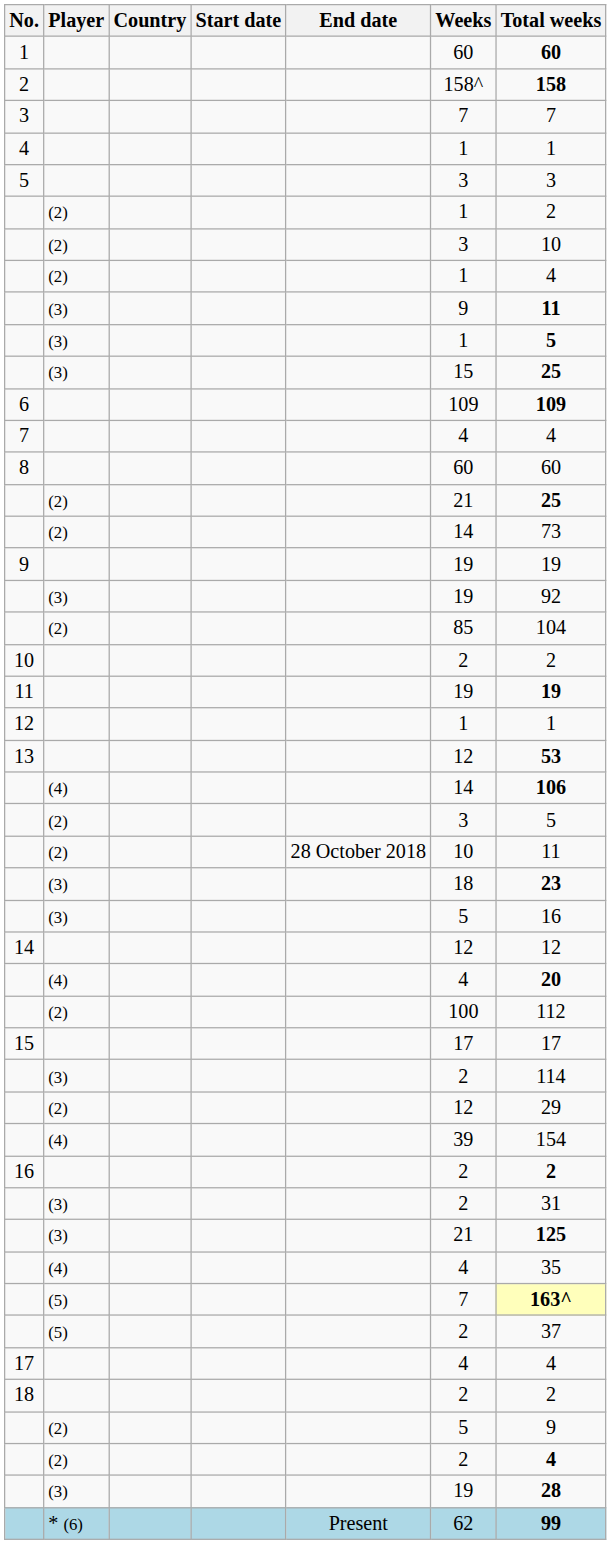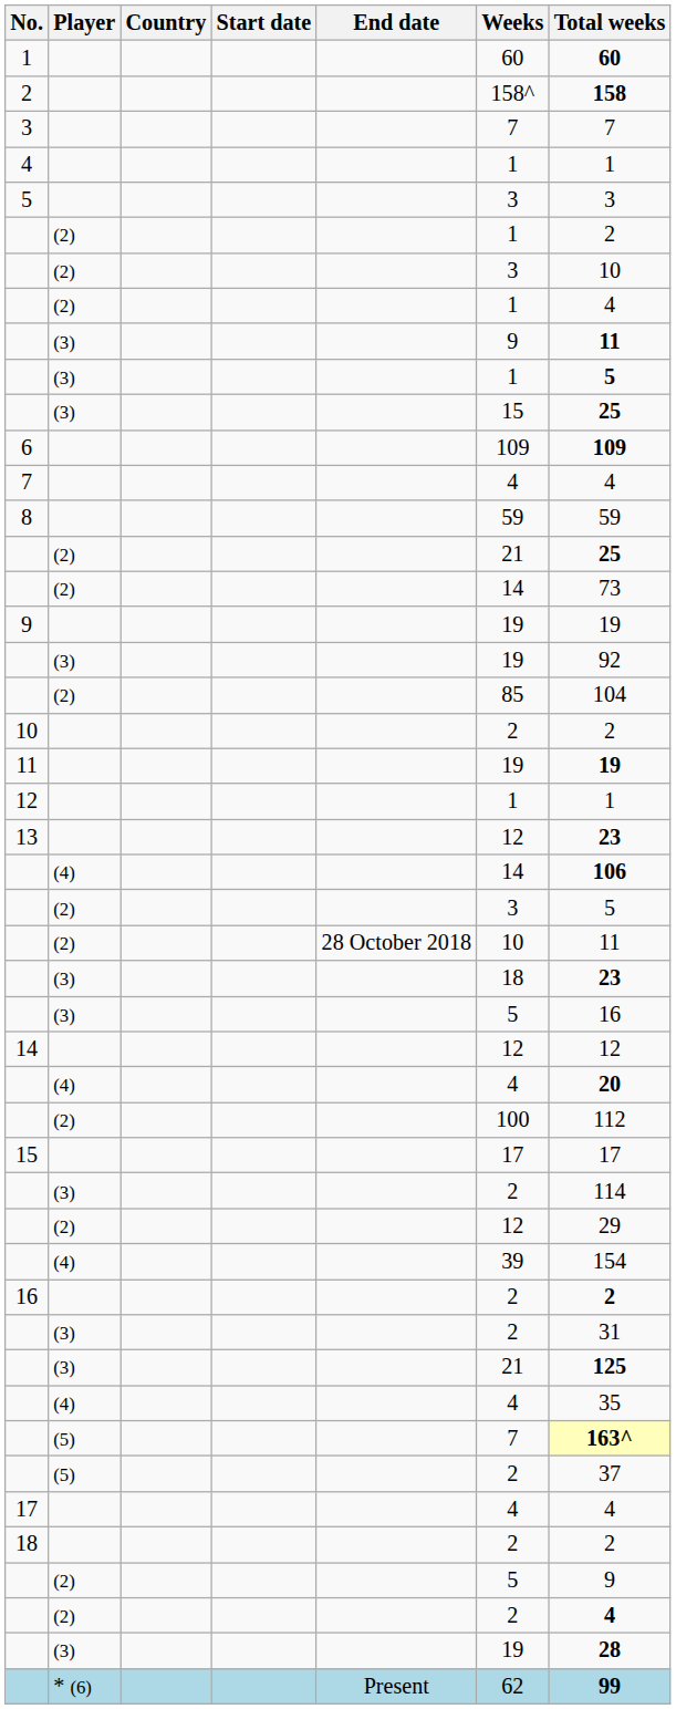 <table class="wikitable sortable" style=text-align:center>
 <tr>
 <th>No.</th>
 <th>Player</th>
 <th>Country</th>
 <th>Start date</th>
 <th>End date</th>
 <th data-sort-type=number>Weeks</th>
 <th data-sort-type=number>Total weeks</th>
 </tr>
 <tr>
 <td>1</td>
 <td align=left></td>
 <td align=left></td>
 <td></td>
 <td></td>
 <td>60</td>
 <td><strong>60</strong></td>
 </tr>
 <tr>
 <td>2</td>
 <td align=left></td>
 <td align=left></td>
 <td></td>
 <td></td>
 <td>158^</td>
 <td><strong>158</strong></td>
 </tr>
 <tr>
 <td>3</td>
 <td align=left></td>
 <td align=left></td>
 <td></td>
 <td></td>
 <td>7</td>
 <td>7</td>
 </tr>
 <tr>
 <td>4</td>
 <td align=left></td>
 <td align=left></td>
 <td></td>
 <td></td>
 <td>1</td>
 <td>1</td>
 </tr>
 <tr>
 <td>5</td>
 <td align=left></td>
 <td align=left></td>
 <td></td>
 <td></td>
 <td>3</td>
 <td>3</td>
 </tr>
 <tr>
 <td></td>
 <td align=left> <small>(2)</small></td>
 <td align=left></td>
 <td></td>
 <td></td>
 <td>1</td>
 <td>2</td>
 </tr>
 <tr>
 <td></td>
 <td align=left> <small>(2)</small></td>
 <td align=left></td>
 <td></td>
 <td></td>
 <td>3</td>
 <td>10</td>
 </tr>
 <tr>
 <td></td>
 <td align=left> <small>(2)</small></td>
 <td align=left></td>
 <td></td>
 <td></td>
 <td>1</td>
 <td>4</td>
 </tr>
 <tr>
 <td></td>
 <td align=left> <small>(3)</small></td>
 <td align=left></td>
 <td></td>
 <td></td>
 <td>9</td>
 <td><strong>11</strong></td>
 </tr>
 <tr>
 <td></td>
 <td align=left> <small>(3)</small></td>
 <td align=left></td>
 <td></td>
 <td></td>
 <td>1</td>
 <td><strong>5</strong></td>
 </tr>
 <tr>
 <td></td>
 <td align=left> <small>(3)</small></td>
 <td align=left></td>
 <td></td>
 <td></td>
 <td>15</td>
 <td><strong>25</strong></td>
 </tr>
 <tr>
 <td>6</td>
 <td align=left></td>
 <td align=left></td>
 <td></td>
 <td></td>
 <td>109</td>
 <td><strong>109</strong></td>
 </tr>
 <tr>
 <td>7</td>
 <td align=left></td>
 <td align=left></td>
 <td></td>
 <td></td>
 <td>4</td>
 <td>4</td>
 </tr>
 <tr>
 <td>8</td>
 <td align=left></td>
 <td align=left></td>
 <td></td>
 <td></td>
-<td>60</td>
-<td>60</td>
+<td>59</td>
+<td>59</td>
 </tr>
 <tr>
 <td></td>
 <td align=left> <small>(2)</small></td>
 <td align=left></td>
 <td></td>
 <td></td>
 <td>21</td>
 <td><strong>25</strong></td>
 </tr>
 <tr>
 <td></td>
 <td align=left> <small>(2)</small></td>
 <td align=left></td>
 <td></td>
 <td></td>
 <td>14</td>
 <td>73</td>
 </tr>
 <tr>
 <td>9</td>
 <td align=left></td>
 <td align=left></td>
 <td></td>
 <td></td>
 <td>19</td>
 <td>19</td>
 </tr>
 <tr>
 <td></td>
 <td align=left> <small>(3)</small></td>
 <td align=left></td>
 <td></td>
 <td></td>
 <td>19</td>
 <td>92</td>
 </tr>
 <tr>
 <td></td>
 <td align=left> <small>(2)</small></td>
 <td align=left></td>
 <td></td>
 <td></td>
 <td>85</td>
 <td>104</td>
 </tr>
 <tr>
 <td>10</td>
 <td align=left></td>
 <td align=left></td>
 <td></td>
 <td></td>
 <td>2</td>
 <td>2</td>
 </tr>
 <tr>
 <td>11</td>
 <td align=left></td>
 <td align=left></td>
 <td></td>
 <td></td>
 <td>19</td>
 <td><strong>19</strong></td>
 </tr>
 <tr>
 <td>12</td>
 <td align=left></td>
 <td align=left></td>
 <td></td>
 <td></td>
 <td>1</td>
 <td>1</td>
 </tr>
 <tr>
 <td>13</td>
 <td align=left></td>
 <td align=left></td>
 <td></td>
 <td></td>
 <td>12</td>
-<td><strong>53</strong></td>
+<td><strong>23</strong></td>
 </tr>
 <tr>
 <td></td>
 <td align=left> <small>(4)</small></td>
 <td align=left></td>
 <td></td>
 <td></td>
 <td>14</td>
 <td><strong>106</strong></td>
 </tr>
 <tr>
 <td></td>
 <td align=left> <small>(2)</small></td>
 <td align=left></td>
 <td></td>
 <td></td>
 <td>3</td>
 <td>5</td>
 </tr>
 <tr>
 <td></td>
 <td align=left> <small>(2)</small></td>
 <td align=left></td>
 <td></td>
 <td>28 October 2018</td>
 <td>10</td>
 <td>11</td>
 </tr>
 <tr>
 <td></td>
 <td align=left> <small>(3)</small></td>
 <td align=left></td>
 <td></td>
 <td></td>
 <td>18</td>
 <td><strong>23</strong></td>
 </tr>
 <tr>
 <td></td>
 <td align=left> <small>(3)</small></td>
 <td align=left></td>
 <td></td>
 <td></td>
 <td>5</td>
 <td>16</td>
 </tr>
 <tr>
 <td>14</td>
 <td align=left></td>
 <td align=left></td>
 <td></td>
 <td></td>
 <td>12</td>
 <td>12</td>
 </tr>
 <tr>
 <td></td>
 <td align=left> <small>(4)</small></td>
 <td align=left></td>
 <td></td>
 <td></td>
 <td>4</td>
 <td><strong>20</strong></td>
 </tr>
 <tr>
 <td></td>
 <td align=left> <small>(2)</small></td>
 <td align=left></td>
 <td></td>
 <td></td>
 <td>100</td>
 <td>112</td>
 </tr>
 <tr>
 <td>15</td>
 <td align=left></td>
 <td align=left></td>
 <td></td>
 <td></td>
 <td>17</td>
 <td>17</td>
 </tr>
 <tr>
 <td></td>
 <td align=left> <small>(3)</small></td>
 <td align=left></td>
 <td></td>
 <td></td>
 <td>2</td>
 <td>114</td>
 </tr>
 <tr>
 <td></td>
 <td align=left> <small>(2)</small></td>
 <td align=left></td>
 <td></td>
 <td></td>
 <td>12</td>
 <td>29</td>
 </tr>
 <tr>
 <td></td>
 <td align=left> <small>(4)</small></td>
 <td align=left></td>
 <td></td>
 <td></td>
 <td>39</td>
 <td>154</td>
 </tr>
 <tr>
 <td>16</td>
 <td align=left></td>
 <td align=left></td>
 <td></td>
 <td></td>
 <td>2</td>
 <td><strong>2</strong></td>
 </tr>
 <tr>
 <td></td>
 <td align=left> <small>(3)</small></td>
 <td align=left></td>
 <td></td>
 <td></td>
 <td>2</td>
 <td>31</td>
 </tr>
 <tr>
 <td></td>
 <td align=left> <small>(3)</small></td>
 <td align=left></td>
 <td></td>
 <td></td>
 <td>21</td>
 <td><strong>125</strong></td>
 </tr>
 <tr>
 <td></td>
 <td align=left> <small>(4)</small></td>
 <td align=left></td>
 <td></td>
 <td></td>
 <td>4</td>
 <td>35</td>
 </tr>
 <tr>
 <td></td>
 <td align=left> <small>(5)</small></td>
 <td align=left></td>
 <td></td>
 <td></td>
 <td>7</td>
 <td style="background:#ffffbb"><strong>163^</strong></td>
 </tr>
 <tr>
 <td></td>
 <td align=left> <small>(5)</small></td>
 <td align=left></td>
 <td></td>
 <td></td>
 <td>2</td>
 <td>37</td>
 </tr>
 <tr>
 <td>17</td>
 <td align=left></td>
 <td align=left></td>
 <td></td>
 <td></td>
 <td>4</td>
 <td>4</td>
 </tr>
 <tr>
 <td>18</td>
 <td align=left></td>
 <td align=left></td>
 <td></td>
 <td></td>
 <td>2</td>
 <td>2</td>
 </tr>
 <tr>
 <td></td>
 <td align=left> <small>(2)</small></td>
 <td align=left></td>
 <td></td>
 <td></td>
 <td>5</td>
 <td>9</td>
 </tr>
 <tr>
 <td></td>
 <td align=left> <small>(2)</small></td>
 <td align=left></td>
 <td></td>
 <td></td>
 <td>2</td>
 <td><strong>4</strong></td>
 </tr>
 <tr>
 <td></td>
 <td align=left> <small>(3)</small></td>
 <td align=left></td>
 <td></td>
 <td></td>
 <td>19</td>
 <td><strong>28</strong></td>
 </tr>
 <tr style="background:lightblue;">
 <td></td>
 <td align=left>* <small>(6)</small></td>
 <td align=left></td>
 <td></td>
 <td>Present</td>
 <td>62</td>
 <td><strong>99</strong></td>
 </tr>
 </table>
